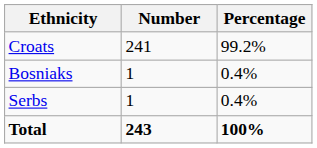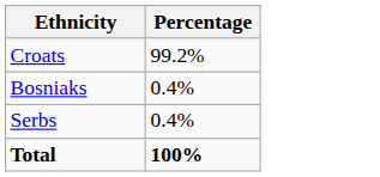 <table class="wikitable">
 <tr>
 <th width="100px">Ethnicity</th>
-<th width="80px">Number</th>
 <th width="80px">Percentage</th>
 </tr>
 <tr>
 <td><a href='#'>Croats</a></td>
-<td>241</td>
 <td>99.2%</td>
 </tr>
 <tr>
 <td><a href='#'>Bosniaks</a></td>
-<td>1</td>
 <td>0.4%</td>
 </tr>
 <tr>
 <td><a href='#'>Serbs</a></td>
-<td>1</td>
 <td>0.4%</td>
 </tr>
 <tr>
 <td><strong>Total</strong></td>
-<td><strong>243</strong></td>
 <td><strong>100%</strong></td>
 </tr>
 </table>
